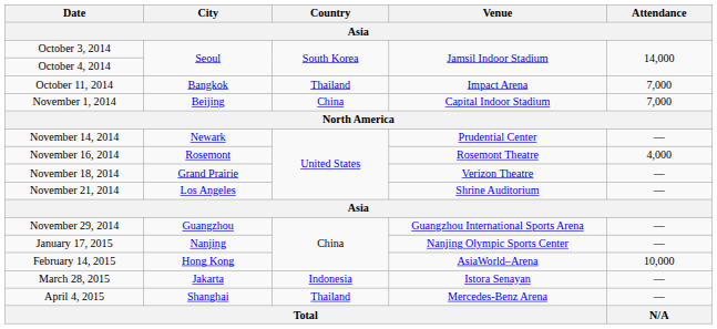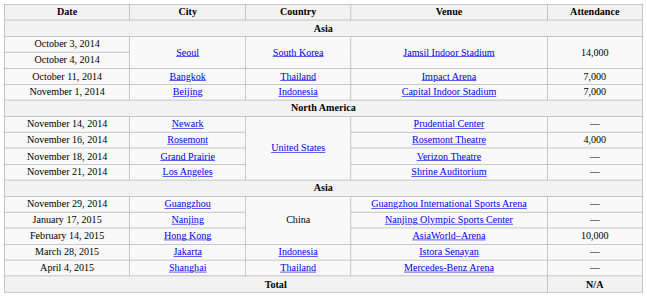 <table class="wikitable" style="text-align:center;">
 <tr>
 <th scope="col" style="width:12em;">Date</th>
 <th scope="col" style="width:11em;">City</th>
 <th scope="col" style="width:10em;">Country</th>
 <th scope="col" style="width:19em;">Venue</th>
 <th scope="col" style="width:9em;">Attendance</th>
 </tr>
 <tr>
 <th colspan="5">Asia</th>
 </tr>
 <tr>
 <td>October 3, 2014</td>
 <td rowspan="2"><a href='#'>Seoul</a></td>
 <td rowspan="2"><a href='#'>South Korea</a></td>
 <td rowspan="2"><a href='#'>Jamsil Indoor Stadium</a></td>
 <td rowspan="2">14,000</td>
 </tr>
 <tr>
 <td>October 4, 2014</td>
 </tr>
 <tr>
 <td>October 11, 2014</td>
 <td><a href='#'>Bangkok</a></td>
 <td><a href='#'>Thailand</a></td>
 <td><a href='#'>Impact Arena</a></td>
 <td>7,000</td>
 </tr>
 <tr>
 <td>November 1, 2014</td>
 <td><a href='#'>Beijing</a></td>
-<td><a href='#'>China</a></td>
+<td><a href='#'>Indonesia</a></td>
 <td><a href='#'>Capital Indoor Stadium</a></td>
 <td>7,000</td>
 </tr>
 <tr>
 <th colspan="5">North America</th>
 </tr>
 <tr>
 <td>November 14, 2014</td>
 <td><a href='#'>Newark</a></td>
 <td rowspan="4"><a href='#'>United States</a></td>
 <td><a href='#'>Prudential Center</a></td>
 <td>—</td>
 </tr>
 <tr>
 <td>November 16, 2014</td>
 <td><a href='#'>Rosemont</a></td>
 <td><a href='#'>Rosemont Theatre</a></td>
 <td>4,000</td>
 </tr>
 <tr>
 <td>November 18, 2014</td>
 <td><a href='#'>Grand Prairie</a></td>
 <td><a href='#'>Verizon Theatre</a></td>
 <td>—</td>
 </tr>
 <tr>
 <td>November 21, 2014</td>
 <td><a href='#'>Los Angeles</a></td>
 <td><a href='#'>Shrine Auditorium</a></td>
 <td>—</td>
 </tr>
 <tr>
 <th colspan="5">Asia</th>
 </tr>
 <tr>
 <td>November 29, 2014</td>
 <td><a href='#'>Guangzhou</a></td>
 <td rowspan="3">China</td>
 <td><a href='#'>Guangzhou International Sports Arena</a></td>
 <td>—</td>
 </tr>
 <tr>
 <td>January 17, 2015</td>
 <td><a href='#'>Nanjing</a></td>
 <td><a href='#'>Nanjing Olympic Sports Center</a></td>
 <td>—</td>
 </tr>
 <tr>
 <td>February 14, 2015</td>
 <td><a href='#'>Hong Kong</a></td>
 <td><a href='#'>AsiaWorld–Arena</a></td>
 <td>10,000</td>
 </tr>
 <tr>
 <td>March 28, 2015</td>
 <td><a href='#'>Jakarta</a></td>
 <td><a href='#'>Indonesia</a></td>
 <td><a href='#'>Istora Senayan</a></td>
 <td>—</td>
 </tr>
 <tr>
 <td>April 4, 2015</td>
 <td><a href='#'>Shanghai</a></td>
 <td><a href='#'>Thailand</a></td>
 <td><a href='#'>Mercedes-Benz Arena</a></td>
 <td>—</td>
 </tr>
 <tr>
 <th colspan="4">Total</th>
 <th>N/A</th>
 </tr>
 </table>
